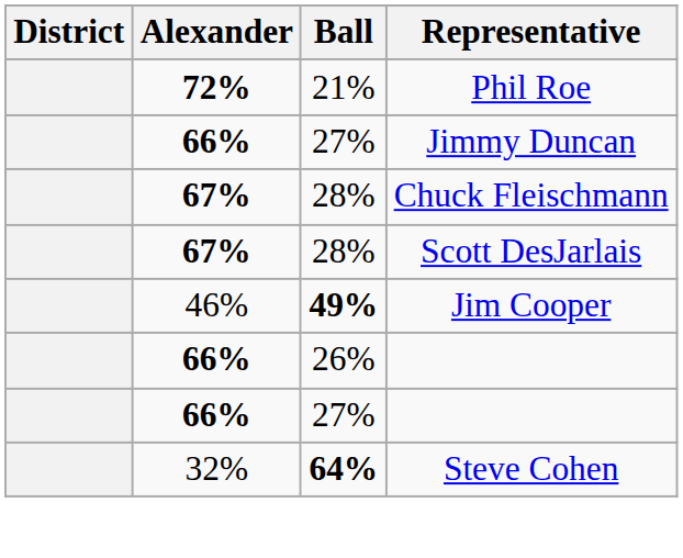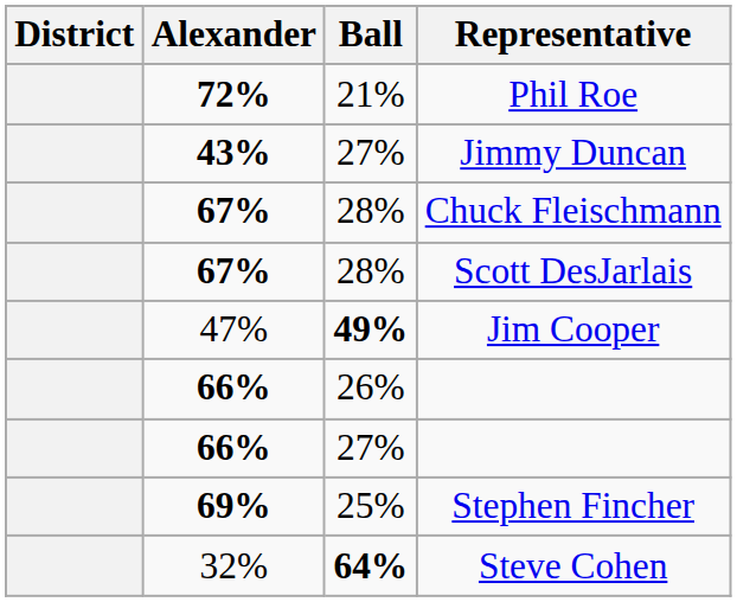 <table class="wikitable sortable">
 <tr>
 <th>District</th>
 <th>Alexander</th>
 <th>Ball</th>
 <th>Representative</th>
 </tr>
 <tr align=center>
 <th></th>
 <td><strong>72%</strong></td>
 <td>21%</td>
 <td><a href='#'>Phil Roe</a></td>
 </tr>
 <tr align=center>
 <th></th>
-<td><strong>66%</strong></td>
+<td><strong>43%</strong></td>
 <td>27%</td>
 <td><a href='#'>Jimmy Duncan</a></td>
 </tr>
 <tr align=center>
 <th></th>
 <td><strong>67%</strong></td>
 <td>28%</td>
 <td><a href='#'>Chuck Fleischmann</a></td>
 </tr>
 <tr align=center>
 <th></th>
 <td><strong>67%</strong></td>
 <td>28%</td>
 <td><a href='#'>Scott DesJarlais</a></td>
 </tr>
 <tr align=center>
 <th></th>
-<td>46%</td>
+<td>47%</td>
 <td><strong>49%</strong></td>
 <td><a href='#'>Jim Cooper</a></td>
 </tr>
 <tr align=center>
 <th></th>
 <td><strong>66%</strong></td>
 <td>26%</td>
 <td></td>
 </tr>
 <tr align=center>
 <th></th>
 <td><strong>66%</strong></td>
 <td>27%</td>
 <td></td>
 </tr>
 <tr align=center>
 <th></th>
+<td><strong>69%</strong></td>
+<td>25%</td>
+<td><a href='#'>Stephen Fincher</a></td>
+</tr>
+<tr align=center>
+<th></th>
 <td>32%</td>
 <td><strong>64%</strong></td>
 <td><a href='#'>Steve Cohen</a></td>
 </tr>
 </table>
